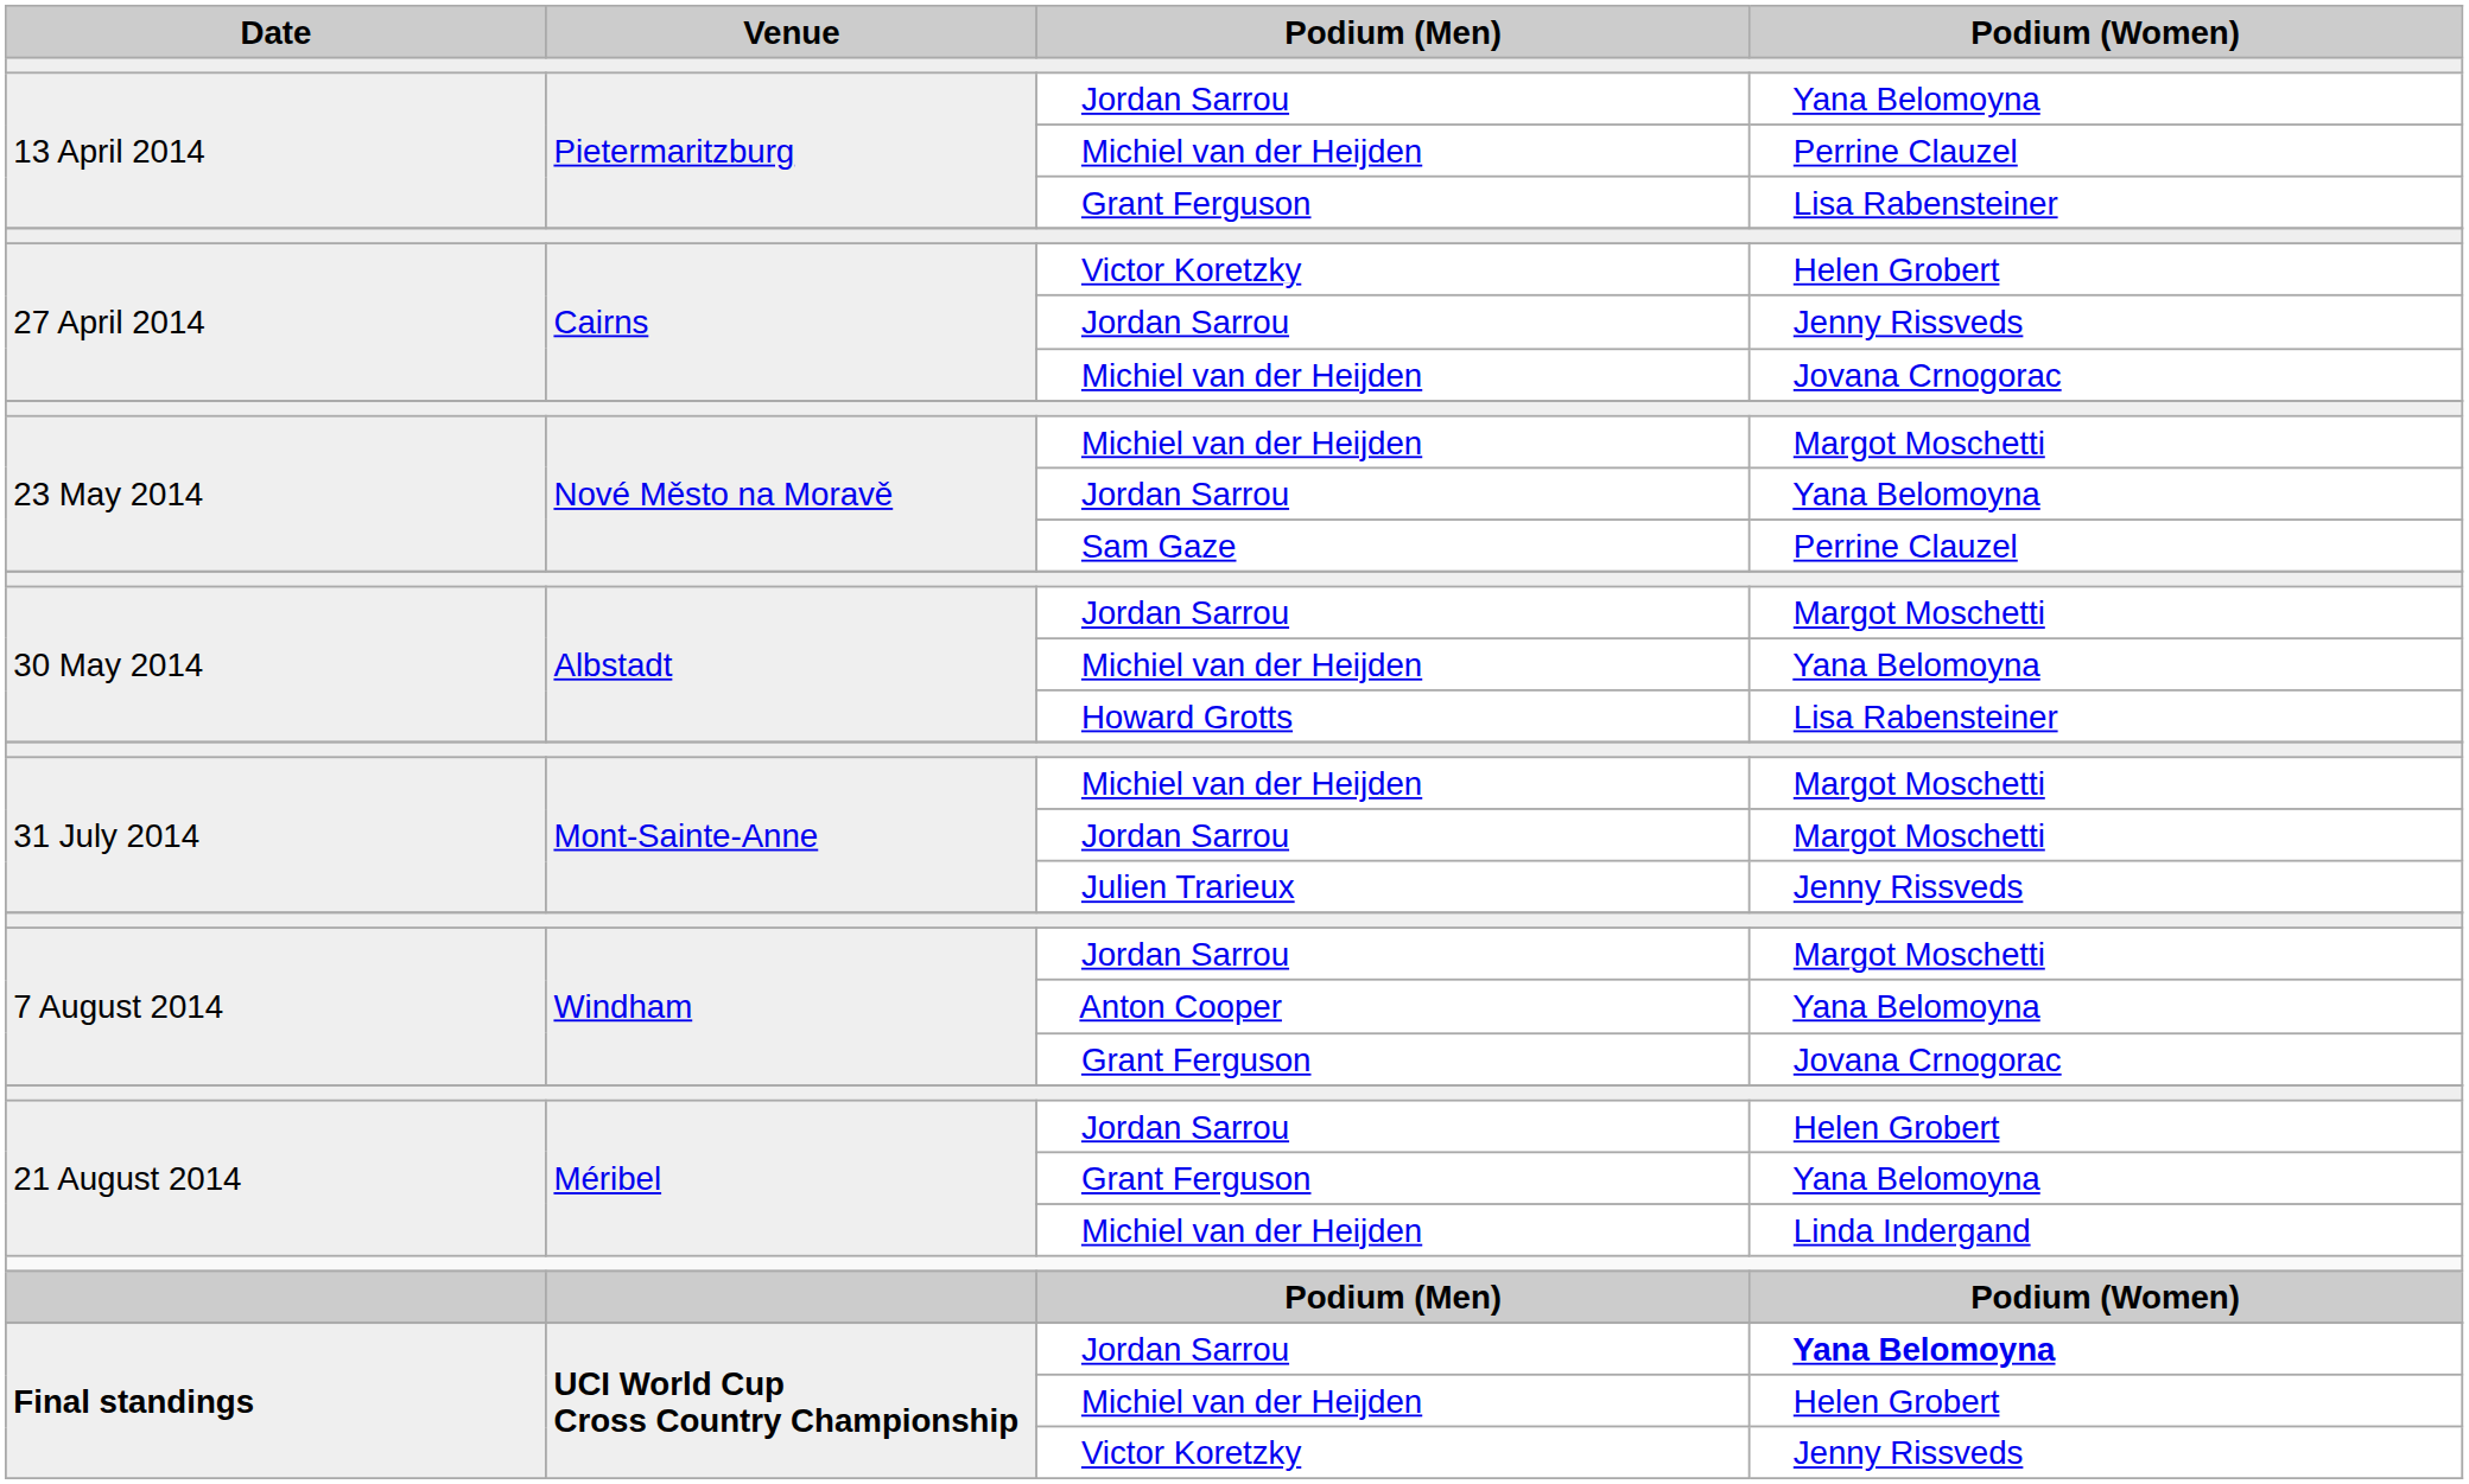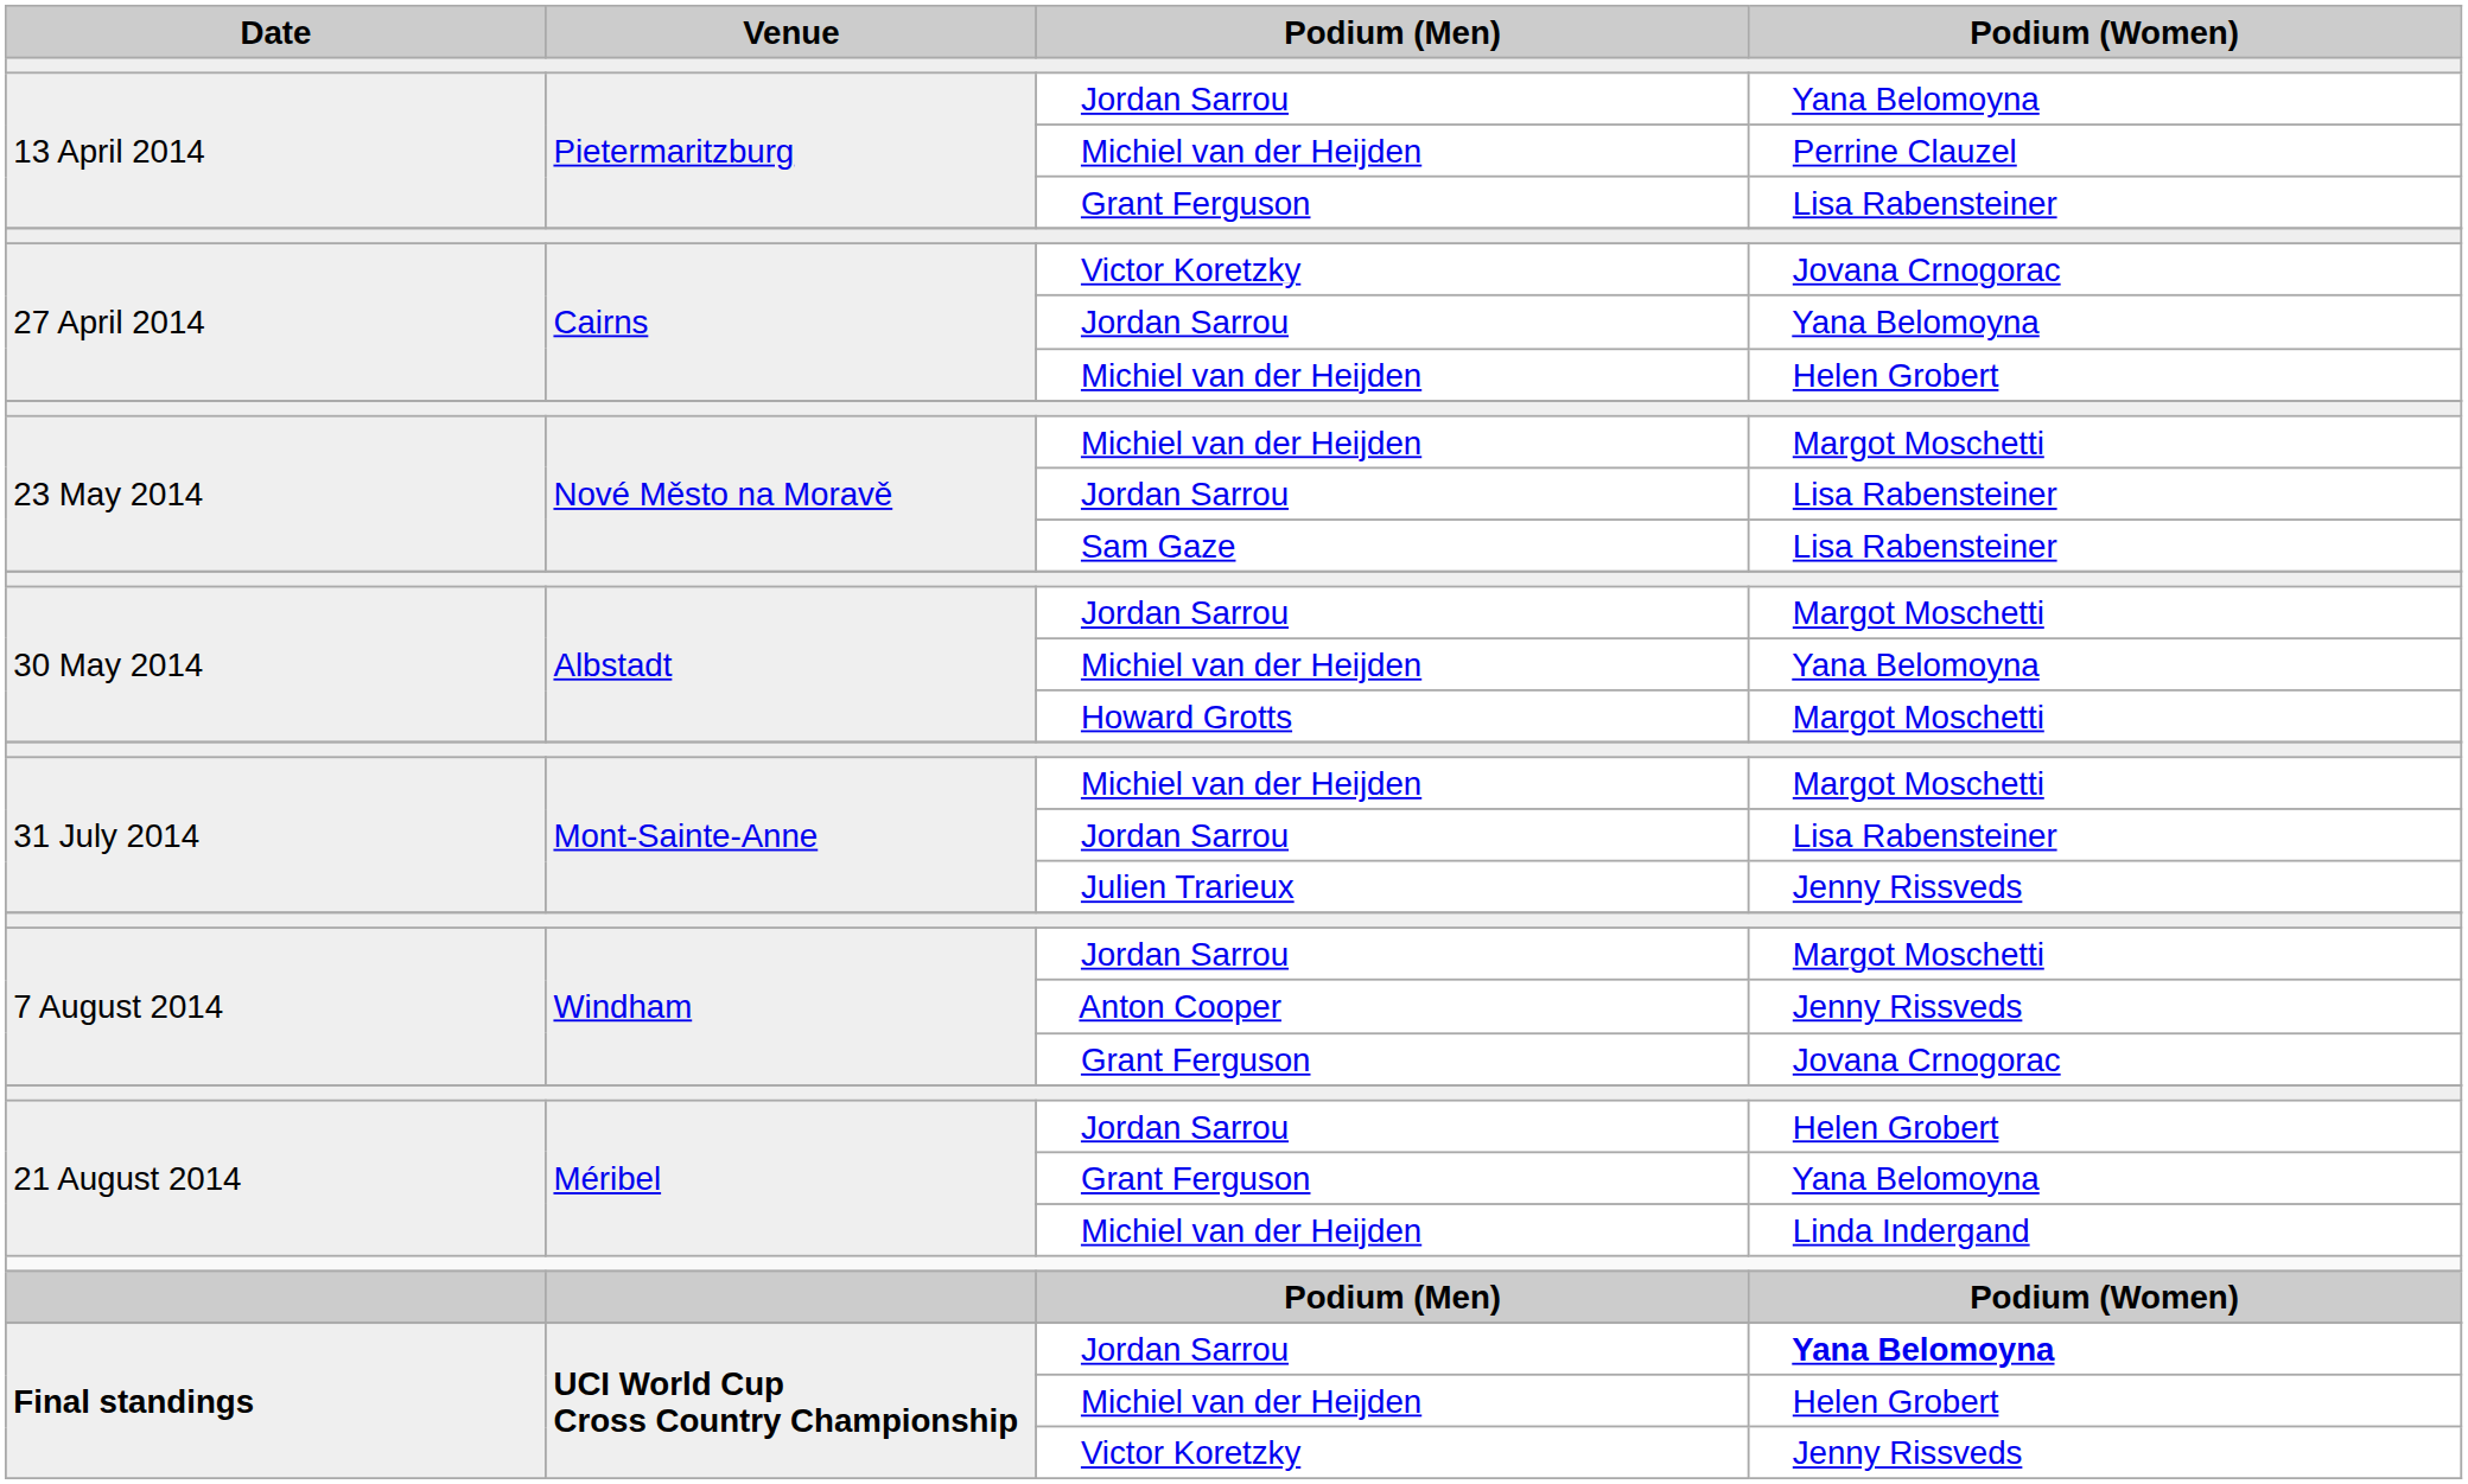 <table class="wikitable" width=90% bgcolor="#f7f8ff" cellpadding="3" cellspacing="0" border="1" style="font-size: 95%; border: gray solid 1px; border-collapse: collapse;">
 <tr bgcolor="#CCCCCC">
 <td align="center"><strong>Date</strong></td>
 <td width=20% align="center"><strong>Venue</strong></td>
 <td width=29% align="center"><strong>Podium (Men)</strong></td>
 <td width=29% align="center"><strong>Podium (Women)</strong></td>
 </tr>
 <tr bgcolor="#EFEFEF">
 <td colspan=4></td>
 </tr>
 <tr bgcolor="#EFEFEF">
 <td rowspan=3>13 April 2014</td>
 <td rowspan=3> <a href='#'>Pietermaritzburg</a></td>
 <td bgcolor="#ffffff">      <a href='#'>Jordan Sarrou</a></td>
 <td bgcolor="#ffffff">      <a href='#'>Yana Belomoyna</a></td>
 </tr>
 <tr>
 <td bgcolor="#ffffff">      <a href='#'>Michiel van der Heijden</a></td>
 <td bgcolor="#ffffff">      <a href='#'>Perrine Clauzel</a></td>
 </tr>
 <tr>
 <td bgcolor="#ffffff">      <a href='#'>Grant Ferguson</a></td>
 <td bgcolor="#ffffff">      <a href='#'>Lisa Rabensteiner</a></td>
 </tr>
 <tr>
 </tr>
 <tr bgcolor="#EFEFEF">
 <td colspan=4></td>
 </tr>
 <tr bgcolor="#EFEFEF">
 <td rowspan=3>27 April 2014</td>
 <td rowspan=3> <a href='#'>Cairns</a></td>
 <td bgcolor="#ffffff">      <a href='#'>Victor Koretzky</a></td>
-<td bgcolor="#ffffff">      <a href='#'>Helen Grobert</a></td>
+<td bgcolor="#ffffff">      <a href='#'>Jovana Crnogorac</a></td>
 </tr>
 <tr>
 <td bgcolor="#ffffff">      <a href='#'>Jordan Sarrou</a></td>
-<td bgcolor="#ffffff">      <a href='#'>Jenny Rissveds</a></td>
+<td bgcolor="#ffffff">      <a href='#'>Yana Belomoyna</a></td>
 </tr>
 <tr>
 <td bgcolor="#ffffff">      <a href='#'>Michiel van der Heijden</a></td>
-<td bgcolor="#ffffff">      <a href='#'>Jovana Crnogorac</a></td>
+<td bgcolor="#ffffff">      <a href='#'>Helen Grobert</a></td>
 </tr>
 <tr>
 </tr>
 <tr bgcolor="#EFEFEF">
 <td colspan=4></td>
 </tr>
 <tr bgcolor="#EFEFEF">
 <td rowspan=3>23 May 2014</td>
 <td rowspan=3> <a href='#'>Nové Město na Moravě</a></td>
 <td bgcolor="#ffffff">      <a href='#'>Michiel van der Heijden</a></td>
 <td bgcolor="#ffffff">      <a href='#'>Margot Moschetti</a></td>
 </tr>
 <tr>
 <td bgcolor="#ffffff">      <a href='#'>Jordan Sarrou</a></td>
-<td bgcolor="#ffffff">      <a href='#'>Yana Belomoyna</a></td>
+<td bgcolor="#ffffff">      <a href='#'>Lisa Rabensteiner</a></td>
 </tr>
 <tr>
 <td bgcolor="#ffffff">      <a href='#'>Sam Gaze</a></td>
-<td bgcolor="#ffffff">      <a href='#'>Perrine Clauzel</a></td>
+<td bgcolor="#ffffff">      <a href='#'>Lisa Rabensteiner</a></td>
 </tr>
 <tr>
 </tr>
 <tr bgcolor="#EFEFEF">
 <td colspan=4></td>
 </tr>
 <tr bgcolor="#EFEFEF">
 <td rowspan=3>30 May 2014</td>
 <td rowspan=3> <a href='#'>Albstadt</a></td>
 <td bgcolor="#ffffff">      <a href='#'>Jordan Sarrou</a></td>
 <td bgcolor="#ffffff">      <a href='#'>Margot Moschetti</a></td>
 </tr>
 <tr>
 <td bgcolor="#ffffff">      <a href='#'>Michiel van der Heijden</a></td>
 <td bgcolor="#ffffff">      <a href='#'>Yana Belomoyna</a></td>
 </tr>
 <tr>
 <td bgcolor="#ffffff">      <a href='#'>Howard Grotts</a></td>
-<td bgcolor="#ffffff">      <a href='#'>Lisa Rabensteiner</a></td>
+<td bgcolor="#ffffff">      <a href='#'>Margot Moschetti</a></td>
 </tr>
 <tr>
 </tr>
 <tr bgcolor="#EFEFEF">
 <td colspan=4></td>
 </tr>
 <tr bgcolor="#EFEFEF">
 <td rowspan=3>31 July 2014</td>
 <td rowspan=3> <a href='#'>Mont-Sainte-Anne</a></td>
 <td bgcolor="#ffffff">      <a href='#'>Michiel van der Heijden</a></td>
 <td bgcolor="#ffffff">      <a href='#'>Margot Moschetti</a></td>
 </tr>
 <tr>
 <td bgcolor="#ffffff">      <a href='#'>Jordan Sarrou</a></td>
-<td bgcolor="#ffffff">      <a href='#'>Margot Moschetti</a></td>
+<td bgcolor="#ffffff">      <a href='#'>Lisa Rabensteiner</a></td>
 </tr>
 <tr>
 <td bgcolor="#ffffff">      <a href='#'>Julien Trarieux</a></td>
 <td bgcolor="#ffffff">      <a href='#'>Jenny Rissveds</a></td>
 </tr>
 <tr>
 </tr>
 <tr bgcolor="#EFEFEF">
 <td colspan=4></td>
 </tr>
 <tr bgcolor="#EFEFEF">
 <td rowspan=3>7 August 2014</td>
 <td rowspan=3> <a href='#'>Windham</a></td>
 <td bgcolor="#ffffff">      <a href='#'>Jordan Sarrou</a></td>
 <td bgcolor="#ffffff">      <a href='#'>Margot Moschetti</a></td>
 </tr>
 <tr>
 <td bgcolor="#ffffff">      <a href='#'>Anton Cooper</a></td>
-<td bgcolor="#ffffff">      <a href='#'>Yana Belomoyna</a></td>
+<td bgcolor="#ffffff">      <a href='#'>Jenny Rissveds</a></td>
 </tr>
 <tr>
 <td bgcolor="#ffffff">      <a href='#'>Grant Ferguson</a></td>
 <td bgcolor="#ffffff">      <a href='#'>Jovana Crnogorac</a></td>
 </tr>
 <tr>
 </tr>
 <tr bgcolor="#EFEFEF">
 <td colspan=4></td>
 </tr>
 <tr bgcolor="#EFEFEF">
 <td rowspan=3>21 August 2014</td>
 <td rowspan=3> <a href='#'>Méribel</a></td>
 <td bgcolor="#ffffff">      <a href='#'>Jordan Sarrou</a></td>
 <td bgcolor="#ffffff">      <a href='#'>Helen Grobert</a></td>
 </tr>
 <tr>
 <td bgcolor="#ffffff">      <a href='#'>Grant Ferguson</a></td>
 <td bgcolor="#ffffff">      <a href='#'>Yana Belomoyna</a></td>
 </tr>
 <tr>
 <td bgcolor="#ffffff">      <a href='#'>Michiel van der Heijden</a></td>
 <td bgcolor="#ffffff">      <a href='#'>Linda Indergand</a></td>
 </tr>
 <tr>
 <td colspan=4></td>
 </tr>
 <tr bgcolor="#CCCCCC">
 <td align="center"></td>
 <td width=20% align="center"></td>
 <td width=29% align="center"><strong>Podium (Men)</strong></td>
 <td width=29% align="center"><strong>Podium (Women)</strong></td>
 </tr>
 <tr bgcolor="#EFEFEF">
 </tr>
 <tr bgcolor="#EFEFEF">
 <td rowspan=3><strong>Final standings</strong></td>
 <td rowspan=3><strong>UCI World Cup<br> Cross Country Championship</strong></td>
 <td bgcolor="#ffffff">      <a href='#'>Jordan Sarrou</a></td>
 <td bgcolor="#ffffff"><strong>      <a href='#'>Yana Belomoyna</a></strong></td>
 </tr>
 <tr>
 <td bgcolor="#ffffff">      <a href='#'>Michiel van der Heijden</a></td>
 <td bgcolor="#ffffff">       <a href='#'>Helen Grobert</a></td>
 </tr>
 <tr>
 <td bgcolor="#ffffff">      <a href='#'>Victor Koretzky</a></td>
 <td bgcolor="#ffffff">       <a href='#'>Jenny Rissveds</a></td>
 </tr>
 </table>
